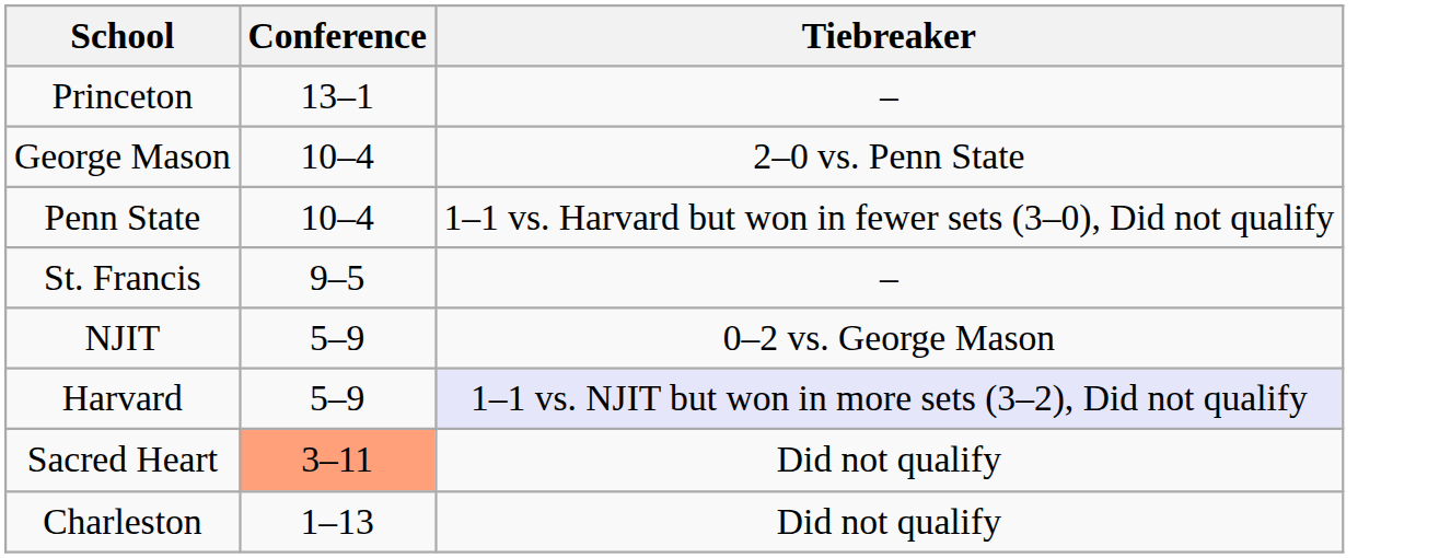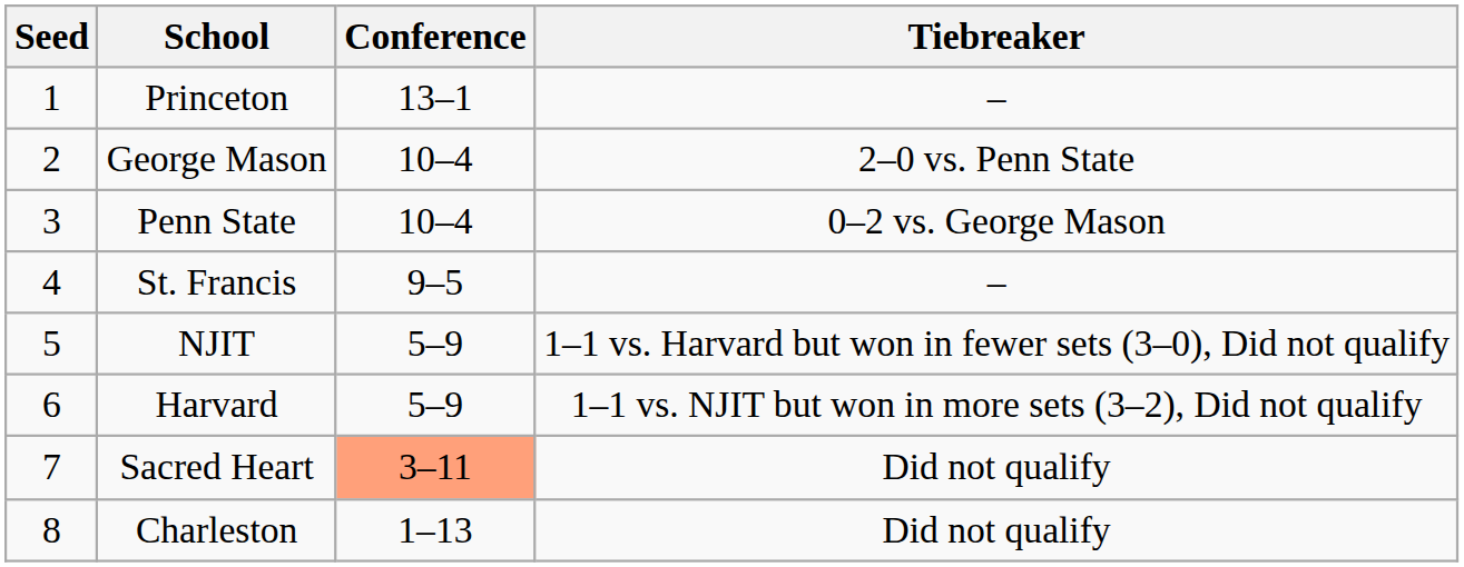 <table class="wikitable" style="white-space:nowrap; font-size:95%;text-align:center">
 <tr>
+<th>Seed</th>
 <th>School</th>
 <th>Conference</th>
 <th>Tiebreaker</th>
 </tr>
 <tr>
+<td>1</td>
 <td>Princeton</td>
 <td>13–1</td>
 <td>–</td>
 </tr>
 <tr>
+<td>2</td>
 <td>George Mason</td>
 <td>10–4</td>
 <td>2–0 vs. Penn State</td>
 </tr>
 <tr>
+<td>3</td>
 <td>Penn State</td>
 <td>10–4</td>
-<td>1–1 vs. Harvard but won in fewer sets (3–0), Did not qualify</td>
+<td>0–2 vs. George Mason</td>
 </tr>
 <tr>
+<td>4</td>
 <td>St. Francis</td>
 <td>9–5</td>
 <td>–</td>
 </tr>
 <tr>
+<td>5</td>
 <td>NJIT</td>
 <td>5–9</td>
-<td>0–2 vs. George Mason</td>
+<td>1–1 vs. Harvard but won in fewer sets (3–0), Did not qualify</td>
 </tr>
 <tr>
+<td>6</td>
 <td>Harvard</td>
 <td>5–9</td>
-<td style="background: lavender;">1–1 vs. NJIT but won in more sets (3–2), Did not qualify</td>
+<td>1–1 vs. NJIT but won in more sets (3–2), Did not qualify</td>
 </tr>
 <tr>
+<td>7</td>
 <td>Sacred Heart</td>
 <td style="background: lightsalmon;">3–11</td>
 <td>Did not qualify</td>
 </tr>
 <tr>
+<td>8</td>
 <td>Charleston</td>
 <td>1–13</td>
 <td>Did not qualify</td>
 </tr>
 </table>
